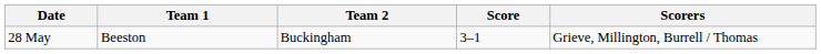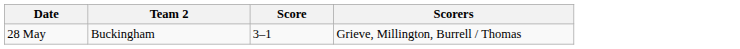 <table class="wikitable" style="font-size: 100%">
 <tr>
 <th width=100>Date</th>
-<th width=200>Team 1</th>
 <th width=200>Team 2</th>
 <th width=100>Score</th>
 <th width=300>Scorers</th>
 </tr>
 <tr>
 <td>28 May</td>
-<td>Beeston</td>
 <td>Buckingham</td>
 <td>3–1</td>
 <td>Grieve, Millington, Burrell / Thomas</td>
 </tr>
 </table>
